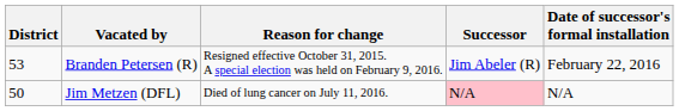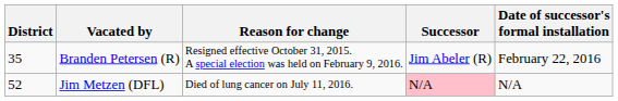 <table class="wikitable sortable">
 <tr style="vertical-align:bottom;">
 <th>District</th>
 <th>Vacated by</th>
 <th data-sort-type=date>Reason for change</th>
 <th>Successor</th>
 <th data-sort-type=date>Date of successor's<br>formal installation</th>
 </tr>
 <tr>
-<td>53</td>
+<td>35</td>
 <td><a href='#'>Branden Petersen</a> (R)</td>
 <td style="font-size:80%">Resigned effective October 31, 2015.<br>A <a href='#'>special election</a> was held on February 9, 2016.</td>
 <td><a href='#'>Jim Abeler</a> (R)</td>
 <td>February 22, 2016</td>
 </tr>
 <tr>
-<td>50</td>
+<td>52</td>
 <td><a href='#'>Jim Metzen</a> (DFL)</td>
 <td style="font-size:80%">Died of lung cancer on July 11, 2016.</td>
 <td style="background: pink;">N/A</td>
 <td>N/A</td>
 </tr>
 </table>
